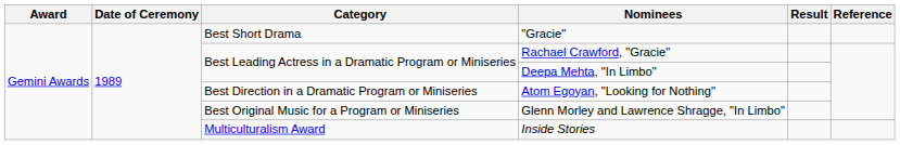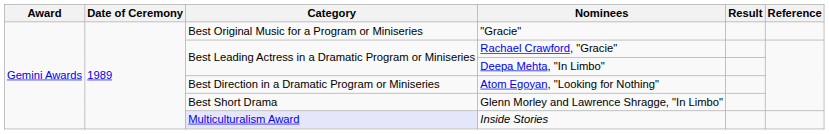 <table class="wikitable">
 <tr>
 <th>Award</th>
 <th>Date of Ceremony</th>
 <th>Category</th>
 <th>Nominees</th>
 <th>Result</th>
 <th>Reference</th>
 </tr>
 <tr>
 <td rowspan=6><a href='#'>Gemini Awards</a></td>
 <td rowspan=6><a href='#'>1989</a></td>
-<td>Best Short Drama</td>
+<td>Best Original Music for a Program or Miniseries</td>
 <td>"Gracie"</td>
 <td></td>
 <td></td>
 </tr>
 <tr>
 <td rowspan=2>Best Leading Actress in a Dramatic Program or Miniseries</td>
 <td><a href='#'>Rachael Crawford</a>, "Gracie"</td>
 <td></td>
 <td rowspan=4></td>
 </tr>
 <tr>
 <td><a href='#'>Deepa Mehta</a>, "In Limbo"</td>
 <td></td>
 </tr>
 <tr>
 <td>Best Direction in a Dramatic Program or Miniseries</td>
 <td><a href='#'>Atom Egoyan</a>, "Looking for Nothing"</td>
 <td></td>
 </tr>
 <tr>
-<td>Best Original Music for a Program or Miniseries</td>
+<td>Best Short Drama</td>
 <td>Glenn Morley and Lawrence Shragge, "In Limbo"</td>
 <td></td>
 </tr>
 <tr>
-<td><a href='#'>Multiculturalism Award</a></td>
+<td style="background: lavender;"><a href='#'>Multiculturalism Award</a></td>
 <td><em>Inside Stories</em></td>
 <td></td>
 <td></td>
 </tr>
 </table>
